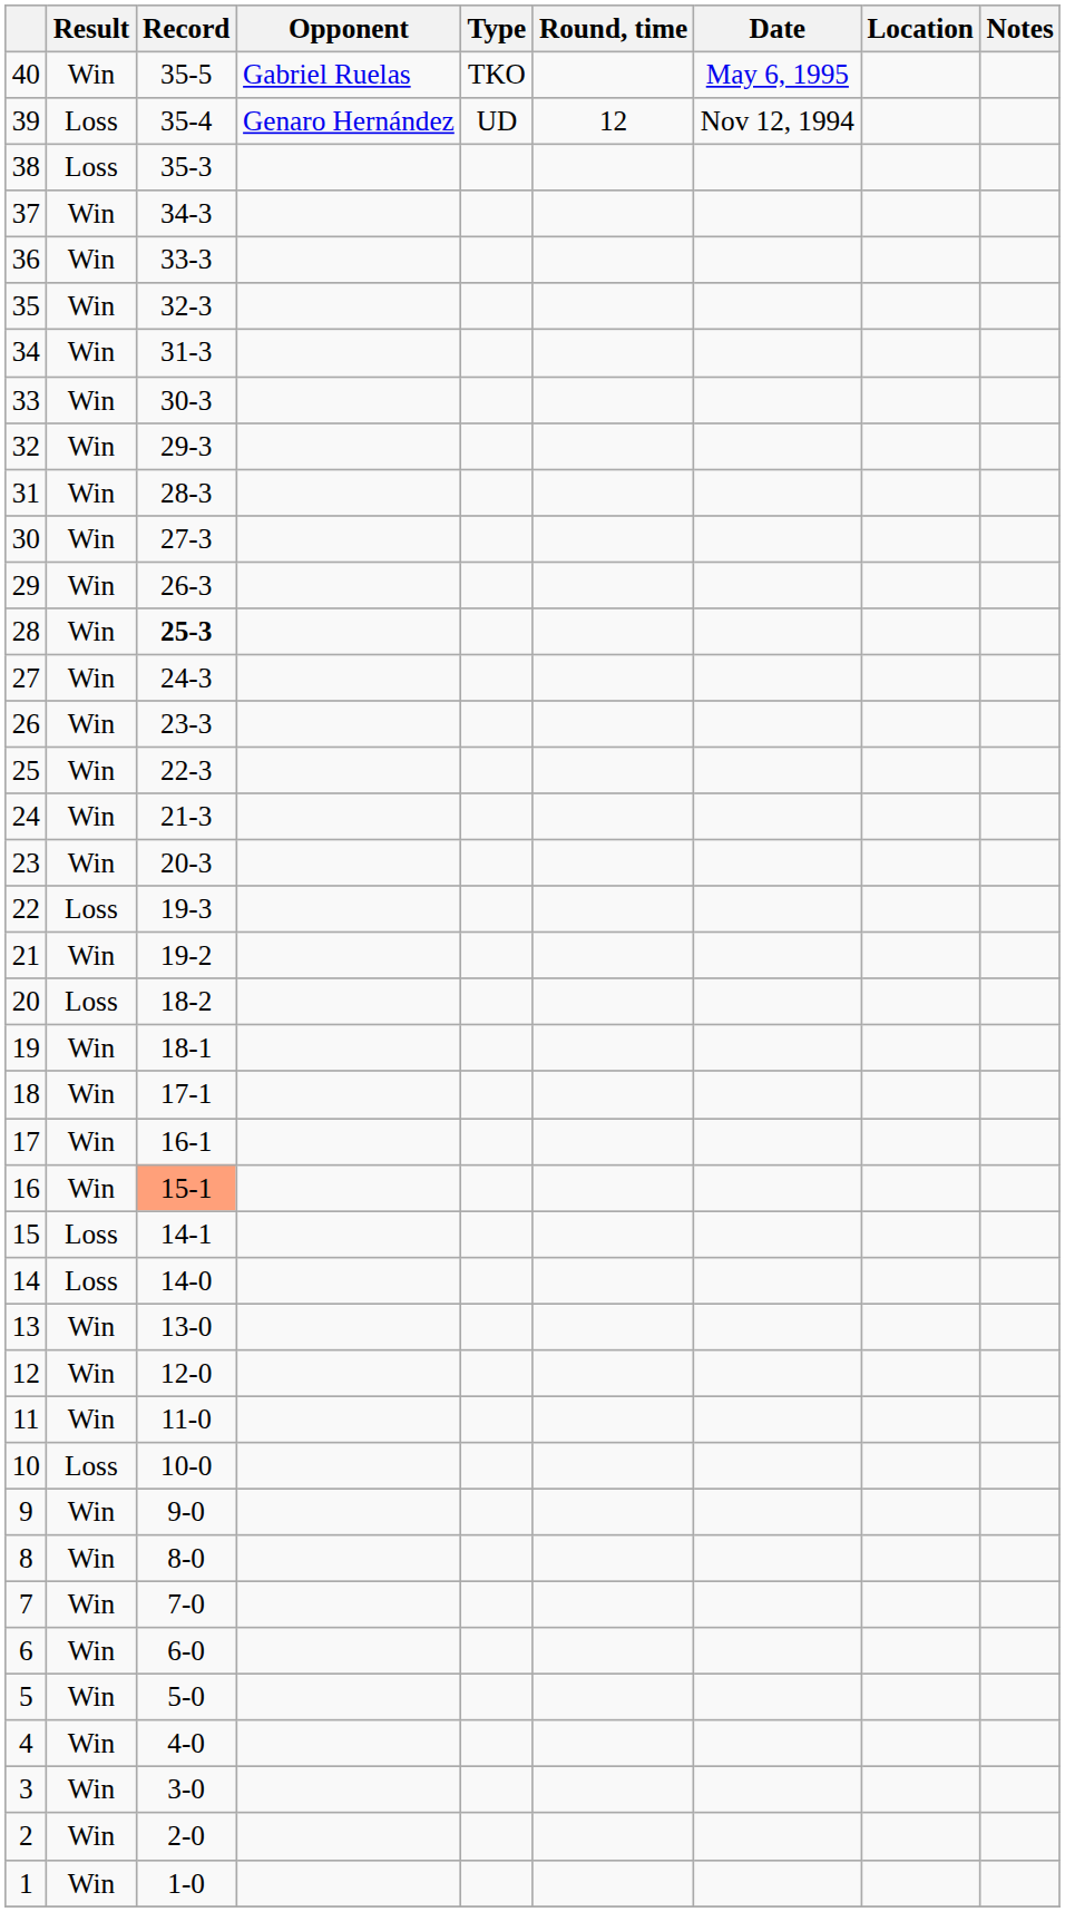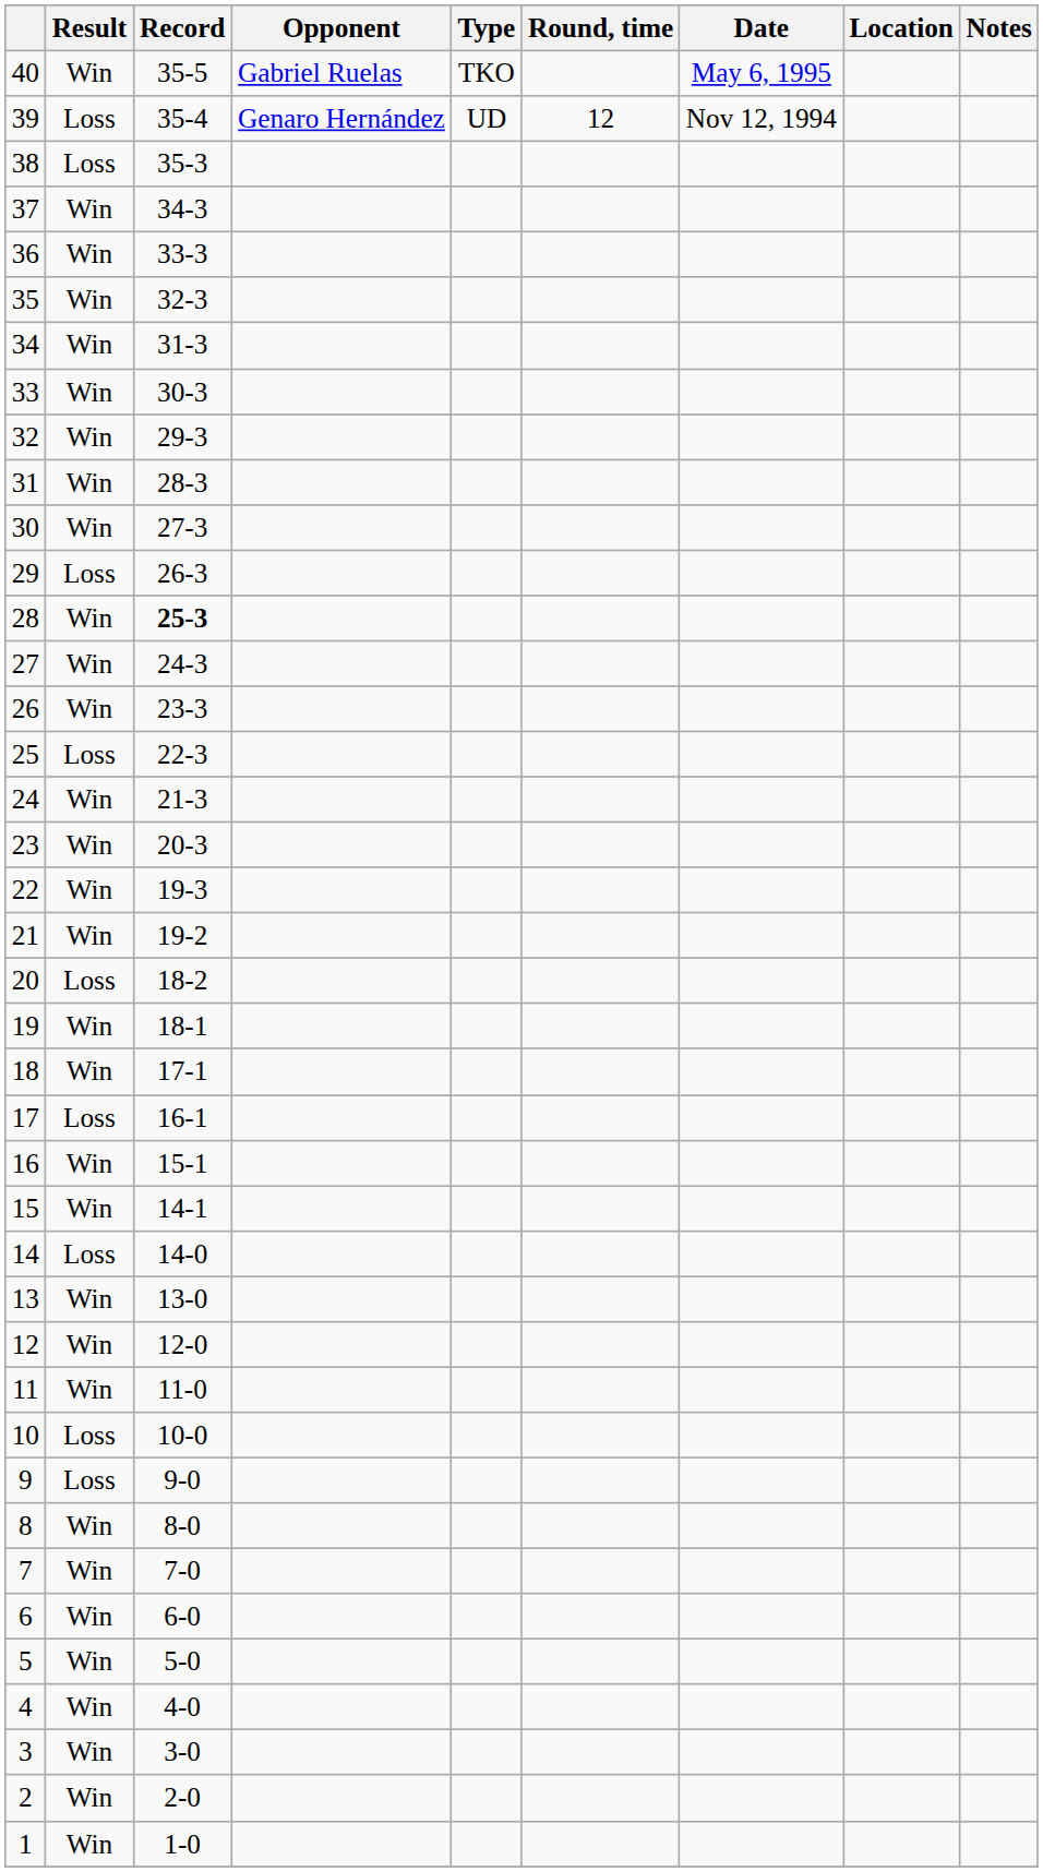 <table class="wikitable" style="text-align:center; font-size:95%">
 <tr>
 <th></th>
 <th>Result</th>
 <th>Record</th>
 <th>Opponent</th>
 <th>Type</th>
 <th>Round, time</th>
 <th>Date</th>
 <th>Location</th>
 <th>Notes</th>
 </tr>
 <tr>
 <td>40</td>
 <td>Win</td>
 <td>35-5</td>
 <td style="text-align:left;"> <a href='#'>Gabriel Ruelas</a></td>
 <td>TKO</td>
 <td></td>
 <td><a href='#'>May 6, 1995</a></td>
 <td style="text-align:left;"> </td>
 <td style="text-align:left;"></td>
 </tr>
 <tr>
 <td>39</td>
 <td> Loss</td>
 <td>35-4</td>
 <td style="text-align:left;"> <a href='#'>Genaro Hernández</a></td>
 <td>UD</td>
 <td>12</td>
 <td>Nov 12, 1994</td>
 <td style="text-align:left;"> </td>
 <td style="text-align:left;"></td>
 </tr>
 <tr>
 <td>38</td>
 <td> Loss</td>
 <td>35-3</td>
 <td style="text-align:left;"></td>
 <td></td>
 <td></td>
 <td></td>
 <td style="text-align:left;"></td>
 <td style="text-align:left;"></td>
 </tr>
 <tr>
 <td>37</td>
 <td>Win</td>
 <td>34-3</td>
 <td style="text-align:left;"></td>
 <td></td>
 <td></td>
 <td></td>
 <td style="text-align:left;"></td>
 <td style="text-align:left;"></td>
 </tr>
 <tr>
 <td>36</td>
 <td>Win</td>
 <td>33-3</td>
 <td style="text-align:left;"></td>
 <td></td>
 <td></td>
 <td></td>
 <td style="text-align:left;"></td>
 <td style="text-align:left;"></td>
 </tr>
 <tr>
 <td>35</td>
 <td>Win</td>
 <td>32-3</td>
 <td style="text-align:left;"></td>
 <td></td>
 <td></td>
 <td></td>
 <td style="text-align:left;"></td>
 <td style="text-align:left;"></td>
 </tr>
 <tr>
 <td>34</td>
 <td>Win</td>
 <td>31-3</td>
 <td style="text-align:left;"></td>
 <td></td>
 <td></td>
 <td></td>
 <td style="text-align:left;"></td>
 <td style="text-align:left;"></td>
 </tr>
 <tr>
 <td>33</td>
 <td>Win</td>
 <td>30-3</td>
 <td style="text-align:left;"></td>
 <td></td>
 <td></td>
 <td></td>
 <td style="text-align:left;"></td>
 <td style="text-align:left;"></td>
 </tr>
 <tr>
 <td>32</td>
 <td>Win</td>
 <td>29-3</td>
 <td style="text-align:left;"></td>
 <td></td>
 <td></td>
 <td></td>
 <td style="text-align:left;"></td>
 <td style="text-align:left;"></td>
 </tr>
 <tr>
 <td>31</td>
 <td>Win</td>
 <td>28-3</td>
 <td style="text-align:left;"></td>
 <td></td>
 <td></td>
 <td></td>
 <td style="text-align:left;"></td>
 <td style="text-align:left;"></td>
 </tr>
 <tr>
 <td>30</td>
 <td>Win</td>
 <td>27-3</td>
 <td style="text-align:left;"></td>
 <td></td>
 <td></td>
 <td></td>
 <td style="text-align:left;"></td>
 <td style="text-align:left;"></td>
 </tr>
 <tr>
 <td>29</td>
-<td>Win</td>
+<td> Loss</td>
 <td>26-3</td>
 <td style="text-align:left;"></td>
 <td></td>
 <td></td>
 <td></td>
 <td style="text-align:left;"></td>
 <td style="text-align:left;"></td>
 </tr>
 <tr>
 <td>28</td>
 <td>Win</td>
 <td><strong>25-3</strong></td>
 <td style="text-align:left;"></td>
 <td></td>
 <td></td>
 <td></td>
 <td style="text-align:left;"></td>
 <td style="text-align:left;"></td>
 </tr>
 <tr>
 <td>27</td>
 <td>Win</td>
 <td>24-3</td>
 <td style="text-align:left;"></td>
 <td></td>
 <td></td>
 <td></td>
 <td style="text-align:left;"></td>
 <td style="text-align:left;"></td>
 </tr>
 <tr>
 <td>26</td>
 <td>Win</td>
 <td>23-3</td>
 <td style="text-align:left;"></td>
 <td></td>
 <td></td>
 <td></td>
 <td style="text-align:left;"></td>
 <td style="text-align:left;"></td>
 </tr>
 <tr>
 <td>25</td>
-<td>Win</td>
+<td> Loss</td>
 <td>22-3</td>
 <td style="text-align:left;"></td>
 <td></td>
 <td></td>
 <td></td>
 <td style="text-align:left;"></td>
 <td style="text-align:left;"></td>
 </tr>
 <tr>
 <td>24</td>
 <td>Win</td>
 <td>21-3</td>
 <td style="text-align:left;"></td>
 <td></td>
 <td></td>
 <td></td>
 <td style="text-align:left;"></td>
 <td style="text-align:left;"></td>
 </tr>
 <tr>
 <td>23</td>
 <td>Win</td>
 <td>20-3</td>
 <td style="text-align:left;"></td>
 <td></td>
 <td></td>
 <td></td>
 <td style="text-align:left;"></td>
 <td style="text-align:left;"></td>
 </tr>
 <tr>
 <td>22</td>
-<td> Loss</td>
+<td>Win</td>
 <td>19-3</td>
 <td style="text-align:left;"></td>
 <td></td>
 <td></td>
 <td></td>
 <td style="text-align:left;"></td>
 <td style="text-align:left;"></td>
 </tr>
 <tr>
 <td>21</td>
 <td>Win</td>
 <td>19-2</td>
 <td style="text-align:left;"></td>
 <td></td>
 <td></td>
 <td></td>
 <td style="text-align:left;"></td>
 <td style="text-align:left;"></td>
 </tr>
 <tr>
 <td>20</td>
 <td> Loss</td>
 <td>18-2</td>
 <td style="text-align:left;"></td>
 <td></td>
 <td></td>
 <td></td>
 <td style="text-align:left;"></td>
 <td style="text-align:left;"></td>
 </tr>
 <tr>
 <td>19</td>
 <td>Win</td>
 <td>18-1</td>
 <td style="text-align:left;"></td>
 <td></td>
 <td></td>
 <td></td>
 <td style="text-align:left;"></td>
 <td style="text-align:left;"></td>
 </tr>
 <tr>
 <td>18</td>
 <td>Win</td>
 <td>17-1</td>
 <td style="text-align:left;"></td>
 <td></td>
 <td></td>
 <td></td>
 <td style="text-align:left;"></td>
 <td style="text-align:left;"></td>
 </tr>
 <tr>
 <td>17</td>
-<td>Win</td>
+<td> Loss</td>
 <td>16-1</td>
 <td style="text-align:left;"></td>
 <td></td>
 <td></td>
 <td></td>
 <td style="text-align:left;"></td>
 <td style="text-align:left;"></td>
 </tr>
 <tr>
 <td>16</td>
 <td>Win</td>
-<td style="background: lightsalmon;">15-1</td>
+<td>15-1</td>
 <td style="text-align:left;"></td>
 <td></td>
 <td></td>
 <td></td>
 <td style="text-align:left;"></td>
 <td style="text-align:left;"></td>
 </tr>
 <tr>
 <td>15</td>
-<td> Loss</td>
+<td>Win</td>
 <td>14-1</td>
 <td style="text-align:left;"></td>
 <td></td>
 <td></td>
 <td></td>
 <td style="text-align:left;"></td>
 <td style="text-align:left;"></td>
 </tr>
 <tr>
 <td>14</td>
 <td> Loss</td>
 <td>14-0</td>
 <td style="text-align:left;"></td>
 <td></td>
 <td></td>
 <td></td>
 <td style="text-align:left;"></td>
 <td style="text-align:left;"></td>
 </tr>
 <tr>
 <td>13</td>
 <td>Win</td>
 <td>13-0</td>
 <td style="text-align:left;"></td>
 <td></td>
 <td></td>
 <td></td>
 <td style="text-align:left;"></td>
 <td style="text-align:left;"></td>
 </tr>
 <tr>
 <td>12</td>
 <td>Win</td>
 <td>12-0</td>
 <td style="text-align:left;"></td>
 <td></td>
 <td></td>
 <td></td>
 <td style="text-align:left;"></td>
 <td style="text-align:left;"></td>
 </tr>
 <tr>
 <td>11</td>
 <td>Win</td>
 <td>11-0</td>
 <td style="text-align:left;"></td>
 <td></td>
 <td></td>
 <td></td>
 <td style="text-align:left;"></td>
 <td style="text-align:left;"></td>
 </tr>
 <tr>
 <td>10</td>
 <td> Loss</td>
 <td>10-0</td>
 <td style="text-align:left;"></td>
 <td></td>
 <td></td>
 <td></td>
 <td style="text-align:left;"></td>
 <td style="text-align:left;"></td>
 </tr>
 <tr>
 <td>9</td>
-<td>Win</td>
+<td> Loss</td>
 <td>9-0</td>
 <td style="text-align:left;"></td>
 <td></td>
 <td></td>
 <td></td>
 <td style="text-align:left;"></td>
 <td style="text-align:left;"></td>
 </tr>
 <tr>
 <td>8</td>
 <td>Win</td>
 <td>8-0</td>
 <td style="text-align:left;"></td>
 <td></td>
 <td></td>
 <td></td>
 <td style="text-align:left;"></td>
 <td style="text-align:left;"></td>
 </tr>
 <tr>
 <td>7</td>
 <td>Win</td>
 <td>7-0</td>
 <td style="text-align:left;"></td>
 <td></td>
 <td></td>
 <td></td>
 <td style="text-align:left;"></td>
 <td style="text-align:left;"></td>
 </tr>
 <tr>
 <td>6</td>
 <td>Win</td>
 <td>6-0</td>
 <td style="text-align:left;"></td>
 <td></td>
 <td></td>
 <td></td>
 <td style="text-align:left;"></td>
 <td style="text-align:left;"></td>
 </tr>
 <tr>
 <td>5</td>
 <td>Win</td>
 <td>5-0</td>
 <td style="text-align:left;"></td>
 <td></td>
 <td></td>
 <td></td>
 <td style="text-align:left;"></td>
 <td style="text-align:left;"></td>
 </tr>
 <tr>
 <td>4</td>
 <td>Win</td>
 <td>4-0</td>
 <td style="text-align:left;"></td>
 <td></td>
 <td></td>
 <td></td>
 <td style="text-align:left;"></td>
 <td style="text-align:left;"></td>
 </tr>
 <tr>
 <td>3</td>
 <td>Win</td>
 <td>3-0</td>
 <td style="text-align:left;"></td>
 <td></td>
 <td></td>
 <td></td>
 <td style="text-align:left;"></td>
 <td style="text-align:left;"></td>
 </tr>
 <tr>
 <td>2</td>
 <td>Win</td>
 <td>2-0</td>
 <td style="text-align:left;"></td>
 <td></td>
 <td></td>
 <td></td>
 <td style="text-align:left;"></td>
 <td style="text-align:left;"></td>
 </tr>
 <tr>
 <td>1</td>
 <td>Win</td>
 <td>1-0</td>
 <td style="text-align:left;"></td>
 <td></td>
 <td></td>
 <td></td>
 <td style="text-align:left;"></td>
 <td style="text-align:left;"></td>
 </tr>
 <tr>
 </tr>
 </table>
